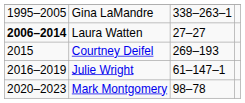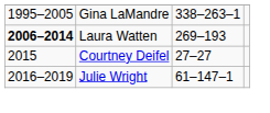 <table class="wikitable">
 <tr style="text-align:center;">
 </tr>
 <tr>
 <td>1995–2005</td>
 <td>Gina LaMandre</td>
 <td>338–263–1</td>
 <td></td>
 </tr>
 <tr>
 <td><strong>2006–2014</strong></td>
 <td>Laura Watten</td>
-<td>27–27</td>
+<td>269–193</td>
 <td></td>
 </tr>
 <tr>
 <td>2015</td>
 <td><a href='#'>Courtney Deifel</a></td>
-<td>269–193</td>
+<td>27–27</td>
 <td></td>
 </tr>
 <tr>
 <td>2016–2019</td>
 <td><a href='#'>Julie Wright</a></td>
 <td>61–147–1</td>
 <td></td>
 </tr>
-<tr>
-<td>2020–2023</td>
-<td><a href='#'>Mark Montgomery</a></td>
-<td>98–78</td>
-<td></td>
-</tr>
 </table>
